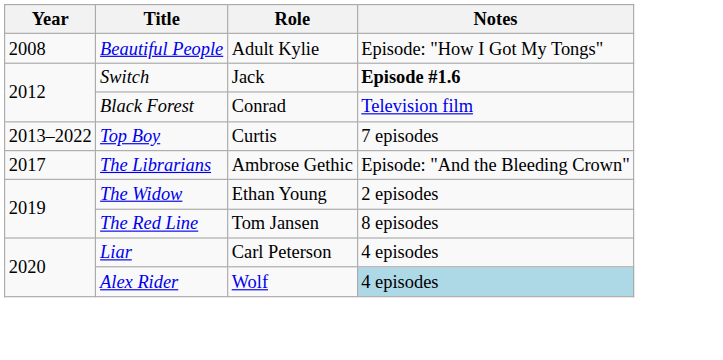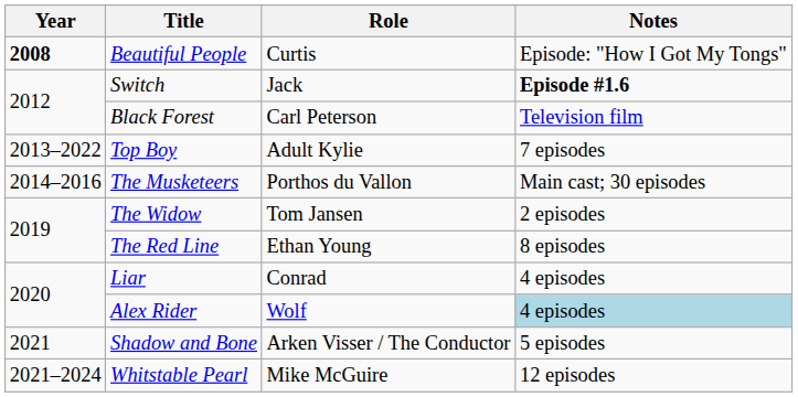 <table class="wikitable sortable">
 <tr>
 <th>Year</th>
 <th>Title</th>
 <th>Role</th>
 <th>Notes</th>
 </tr>
 <tr>
-<td>2008</td>
+<td><strong>2008</strong></td>
 <td><em><a href='#'>Beautiful People</a></em></td>
-<td>Adult Kylie</td>
+<td>Curtis</td>
 <td>Episode: "How I Got My Tongs"</td>
 </tr>
 <tr>
 <td rowspan="2">2012</td>
 <td><em>Switch</em></td>
 <td>Jack</td>
 <td><strong>Episode #1.6</strong></td>
 </tr>
 <tr>
 <td><em>Black Forest</em></td>
-<td>Conrad</td>
+<td>Carl Peterson</td>
 <td><a href='#'>Television film</a></td>
 </tr>
 <tr>
 <td>2013–2022</td>
 <td><em><a href='#'>Top Boy</a></em></td>
-<td>Curtis</td>
+<td>Adult Kylie</td>
 <td>7 episodes</td>
 </tr>
 <tr>
-<td>2017</td>
-<td><em><a href='#'>The Librarians</a></em></td>
-<td>Ambrose Gethic</td>
-<td>Episode: "And the Bleeding Crown"</td>
+<td>2014–2016</td>
+<td><em><a href='#'>The Musketeers</a></em></td>
+<td>Porthos du Vallon</td>
+<td>Main cast; 30 episodes</td>
 </tr>
 <tr>
 <td rowspan="2">2019</td>
 <td><em><a href='#'>The Widow</a></em></td>
-<td>Ethan Young</td>
+<td>Tom Jansen</td>
 <td>2 episodes</td>
 </tr>
 <tr>
 <td><em><a href='#'>The Red Line</a></em></td>
-<td>Tom Jansen</td>
+<td>Ethan Young</td>
 <td>8 episodes</td>
 </tr>
 <tr>
 <td rowspan="2">2020</td>
 <td><em><a href='#'>Liar</a></em></td>
-<td>Carl Peterson</td>
+<td>Conrad</td>
 <td>4 episodes</td>
 </tr>
 <tr>
 <td><em><a href='#'>Alex Rider</a></em></td>
 <td><a href='#'>Wolf</a></td>
 <td style="background: lightblue;">4 episodes</td>
 </tr>
+<tr>
+<td>2021</td>
+<td><em><a href='#'>Shadow and Bone</a></em></td>
+<td>Arken Visser / The Conductor</td>
+<td>5 episodes</td>
+</tr>
+<tr>
+<td>2021–2024</td>
+<td><em><a href='#'>Whitstable Pearl</a></em></td>
+<td>Mike McGuire</td>
+<td>12 episodes</td>
+</tr>
 </table>
